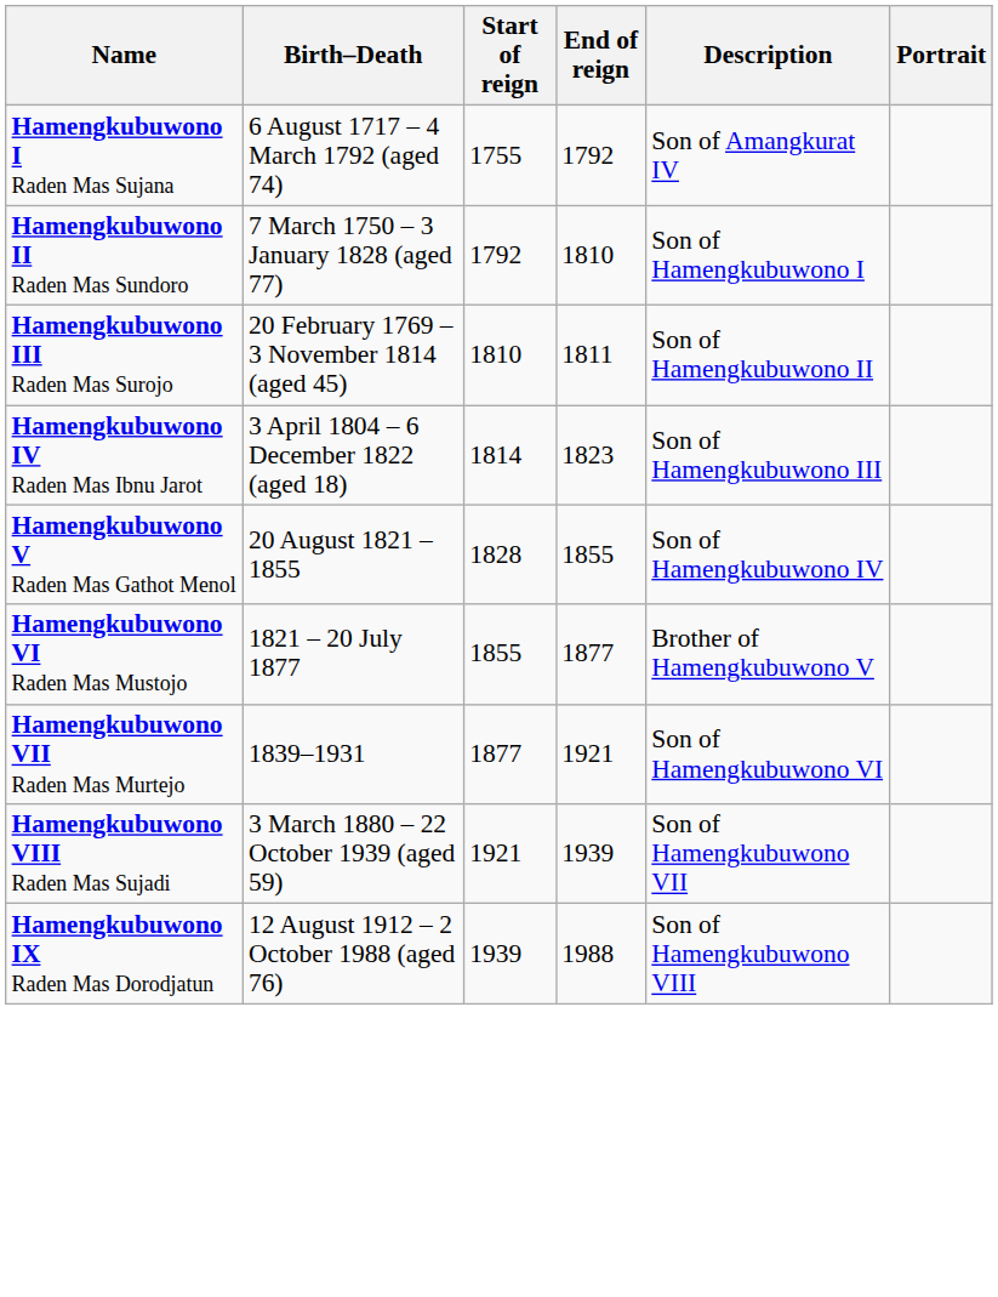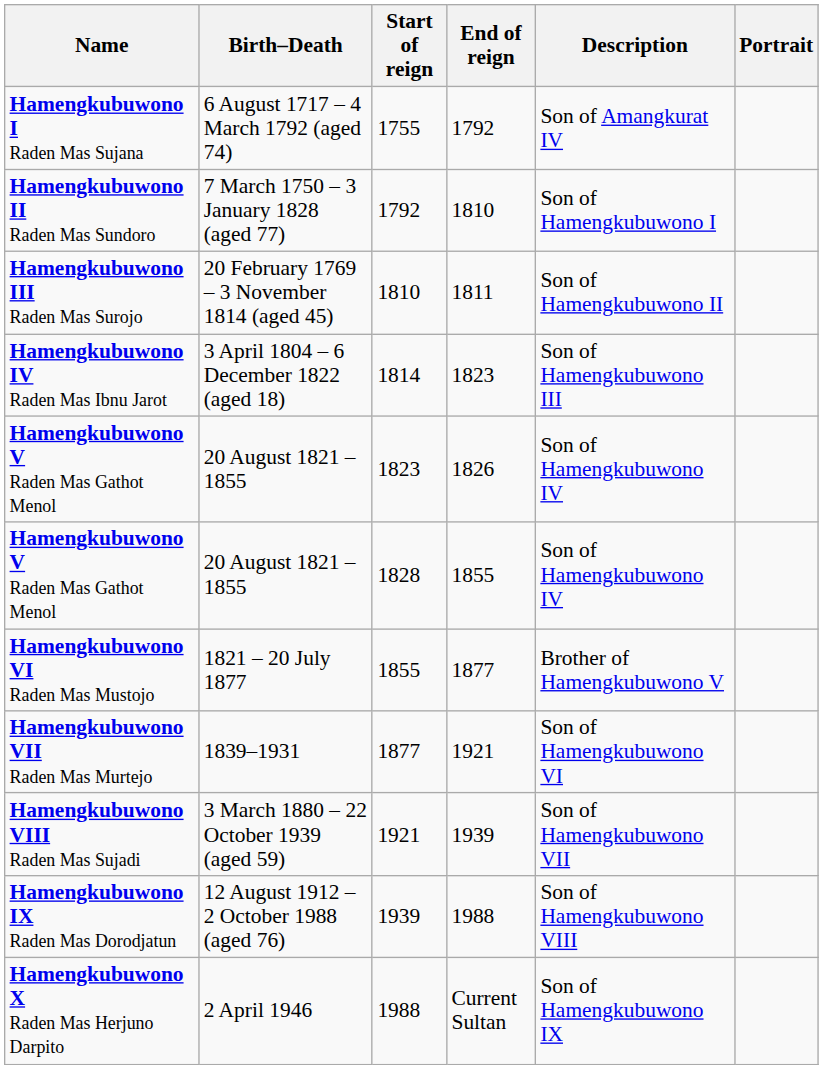 <table class="wikitable">
 <tr>
 <th>Name</th>
 <th>Birth–Death</th>
 <th>Start of reign</th>
 <th>End of reign</th>
 <th>Description</th>
 <th>Portrait</th>
 </tr>
 <tr>
 <td><strong><a href='#'>Hamengkubuwono I</a></strong><br><small>Raden Mas Sujana</small></td>
 <td>6 August 1717 – 4 March 1792 (aged 74)</td>
 <td>1755</td>
 <td>1792</td>
 <td>Son of <a href='#'>Amangkurat IV</a></td>
 <td></td>
 </tr>
 <tr>
 <td><strong><a href='#'>Hamengkubuwono II</a></strong><br><small>Raden Mas Sundoro</small></td>
 <td>7 March 1750 – 3 January 1828 (aged 77)</td>
 <td>1792</td>
 <td>1810</td>
 <td>Son of <a href='#'>Hamengkubuwono I</a></td>
 <td></td>
 </tr>
 <tr>
 <td><strong><a href='#'>Hamengkubuwono III</a></strong><br><small>Raden Mas Surojo</small></td>
 <td>20 February 1769 – 3 November 1814 (aged 45)</td>
 <td>1810</td>
 <td>1811</td>
 <td>Son of <a href='#'>Hamengkubuwono II</a></td>
 <td></td>
 </tr>
 <tr>
 <td><strong><a href='#'>Hamengkubuwono IV</a></strong><br><small>Raden Mas Ibnu Jarot</small></td>
 <td>3 April 1804 – 6 December 1822 (aged 18)</td>
 <td>1814</td>
 <td>1823</td>
 <td>Son of <a href='#'>Hamengkubuwono III</a></td>
 <td></td>
 </tr>
 <tr>
 <td><strong><a href='#'>Hamengkubuwono V</a></strong><br><small>Raden Mas Gathot Menol</small></td>
 <td>20 August 1821 – 1855</td>
+<td>1823</td>
+<td>1826</td>
+<td>Son of <a href='#'>Hamengkubuwono IV</a></td>
+<td></td>
+</tr>
+<tr>
+<td><strong><a href='#'>Hamengkubuwono V</a></strong><br><small>Raden Mas Gathot Menol</small></td>
+<td>20 August 1821 – 1855</td>
 <td>1828</td>
 <td>1855</td>
 <td>Son of <a href='#'>Hamengkubuwono IV</a></td>
 <td></td>
 </tr>
 <tr>
 <td><strong><a href='#'>Hamengkubuwono VI</a></strong><br><small>Raden Mas Mustojo</small></td>
 <td>1821 – 20 July 1877</td>
 <td>1855</td>
 <td>1877</td>
 <td>Brother of <a href='#'>Hamengkubuwono V</a></td>
 <td></td>
 </tr>
 <tr>
 <td><strong><a href='#'>Hamengkubuwono VII</a></strong><br><small>Raden Mas Murtejo</small></td>
 <td>1839–1931</td>
 <td>1877</td>
 <td>1921</td>
 <td>Son of <a href='#'>Hamengkubuwono VI</a></td>
 <td></td>
 </tr>
 <tr>
 <td><strong><a href='#'>Hamengkubuwono VIII</a></strong><br><small>Raden Mas Sujadi</small></td>
 <td>3 March 1880 – 22 October 1939 (aged 59)</td>
 <td>1921</td>
 <td>1939</td>
 <td>Son of <a href='#'>Hamengkubuwono VII</a></td>
 <td></td>
 </tr>
 <tr>
 <td><strong><a href='#'>Hamengkubuwono IX</a></strong><br><small>Raden Mas Dorodjatun</small></td>
 <td>12 August 1912 – 2 October 1988 (aged 76)</td>
 <td>1939</td>
 <td>1988</td>
 <td>Son of <a href='#'>Hamengkubuwono VIII</a></td>
 <td></td>
 </tr>
+<tr>
+<td><strong><a href='#'>Hamengkubuwono X</a></strong><br><small>Raden Mas Herjuno Darpito</small></td>
+<td>2 April 1946</td>
+<td>1988</td>
+<td>Current Sultan</td>
+<td>Son of <a href='#'>Hamengkubuwono IX</a></td>
+<td></td>
+</tr>
 </table>
